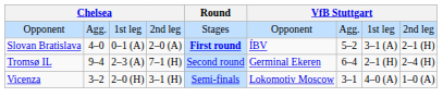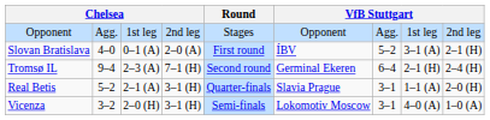 <table class="wikitable" style="text-align:center">
 <tr>
 <th colspan="4"> <a href='#'>Chelsea</a></th>
 <th>Round</th>
 <th colspan="4"> <a href='#'>VfB Stuttgart</a></th>
 </tr>
 <tr bgcolor="#c1e0ff">
 <td>Opponent</td>
 <td>Agg.</td>
 <td>1st leg</td>
 <td>2nd leg</td>
 <td>Stages</td>
 <td>Opponent</td>
 <td>Agg.</td>
 <td>1st leg</td>
 <td>2nd leg</td>
 </tr>
 <tr>
 <td align="left"> <a href='#'>Slovan Bratislava</a></td>
 <td>4–0</td>
 <td>0–1 (A)</td>
 <td>2–0 (A)</td>
-<td bgcolor="#c1e0ff"><strong><a href='#'>First round</a></strong></td>
+<td bgcolor="#c1e0ff"><a href='#'>First round</a></td>
 <td align="left"> <a href='#'>ÍBV</a></td>
 <td>5–2</td>
 <td>3–1 (A)</td>
 <td>2–1 (H)</td>
 </tr>
 <tr>
 <td align="left"> <a href='#'>Tromsø IL</a></td>
 <td>9–4</td>
 <td>2–3 (A)</td>
 <td>7–1 (H)</td>
 <td bgcolor="#c1e0ff"><a href='#'>Second round</a></td>
 <td align="left"> <a href='#'>Germinal Ekeren</a></td>
 <td>6–4</td>
 <td>2–1 (H)</td>
 <td>2–4 (H)</td>
 </tr>
 <tr>
+<td align="left"> <a href='#'>Real Betis</a></td>
+<td>5–2</td>
+<td>2–1 (A)</td>
+<td>3–1 (H)</td>
+<td bgcolor="#c1e0ff"><a href='#'>Quarter-finals</a></td>
+<td align="left"> <a href='#'>Slavia Prague</a></td>
+<td>3–1</td>
+<td>1–1 (A)</td>
+<td>2–0 (H)</td>
+</tr>
+<tr>
 <td align="left"> <a href='#'>Vicenza</a></td>
 <td>3–2</td>
 <td>2–0 (H)</td>
 <td>3–1 (H)</td>
 <td bgcolor="#c1e0ff"><a href='#'>Semi-finals</a></td>
 <td align="left"> <a href='#'>Lokomotiv Moscow</a></td>
 <td>3–1</td>
 <td>4–0 (A)</td>
 <td>1–0 (A)</td>
 </tr>
 </table>
